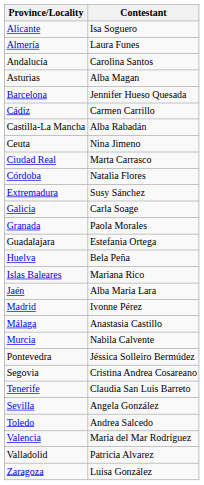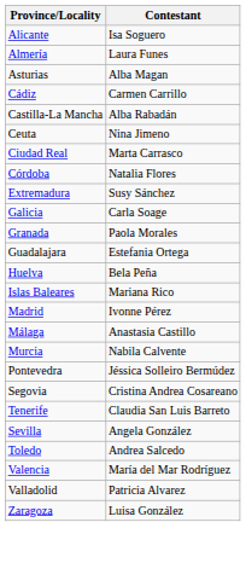 <table class="wikitable sortable sticky-header" style="font-size: 90%;">
 <tr>
 <th>Province/Locality</th>
 <th>Contestant</th>
 </tr>
 <tr>
 <td><a href='#'>Alicante</a></td>
 <td>Isa Soguero</td>
 </tr>
 <tr>
 <td><a href='#'>Almería</a></td>
 <td>Laura Funes</td>
 </tr>
 <tr>
-<td>Andalucía</td>
-<td>Carolina Santos</td>
-</tr>
-<tr>
 <td>Asturias</td>
 <td>Alba Magan</td>
-</tr>
-<tr>
-<td><a href='#'>Barcelona</a></td>
-<td>Jennifer Hueso Quesada</td>
 </tr>
 <tr>
 <td><a href='#'>Cádiz</a></td>
 <td>Carmen Carrillo</td>
 </tr>
 <tr>
 <td>Castilla-La Mancha</td>
 <td>Alba Rabadán</td>
 </tr>
 <tr>
 <td>Ceuta</td>
 <td>Nina Jimeno</td>
 </tr>
 <tr>
 <td><a href='#'>Ciudad Real</a></td>
 <td>Marta Carrasco</td>
 </tr>
 <tr>
 <td><a href='#'>Córdoba</a></td>
 <td>Natalia Flores</td>
 </tr>
 <tr>
 <td><a href='#'>Extremadura</a></td>
 <td>Susy Sánchez</td>
 </tr>
 <tr>
 <td><a href='#'>Galicia</a></td>
 <td>Carla Soage</td>
 </tr>
 <tr>
 <td><a href='#'>Granada</a></td>
 <td>Paola Morales</td>
 </tr>
 <tr>
 <td>Guadalajara</td>
 <td>Estefania Ortega</td>
 </tr>
 <tr>
 <td><a href='#'>Huelva</a></td>
 <td>Bela Peña</td>
 </tr>
 <tr>
 <td><a href='#'>Islas Baleares</a></td>
 <td>Mariana Rico</td>
 </tr>
 <tr>
-<td><a href='#'>Jaén</a></td>
-<td>Alba Maria Lara</td>
-</tr>
-<tr>
 <td><a href='#'>Madrid</a></td>
 <td>Ivonne Pérez</td>
 </tr>
 <tr>
 <td><a href='#'>Málaga</a></td>
 <td>Anastasia Castillo</td>
 </tr>
 <tr>
 <td><a href='#'>Murcia</a></td>
 <td>Nabila Calvente</td>
 </tr>
 <tr>
 <td>Pontevedra</td>
 <td>Jéssica Solleiro Bermúdez</td>
 </tr>
 <tr>
 <td>Segovia</td>
 <td>Cristina Andrea Cosareano</td>
 </tr>
 <tr>
 <td><a href='#'>Tenerife</a></td>
 <td>Claudia San Luis Barreto</td>
 </tr>
 <tr>
 <td><a href='#'>Sevilla</a></td>
 <td>Angela González</td>
 </tr>
 <tr>
 <td><a href='#'>Toledo</a></td>
 <td>Andrea Salcedo</td>
 </tr>
 <tr>
 <td><a href='#'>Valencia</a></td>
 <td>María del Mar Rodríguez</td>
 </tr>
 <tr>
 <td>Valladolid</td>
 <td>Patricia Alvarez</td>
 </tr>
 <tr>
 <td><a href='#'>Zaragoza</a></td>
 <td>Luisa González</td>
 </tr>
 </table>
